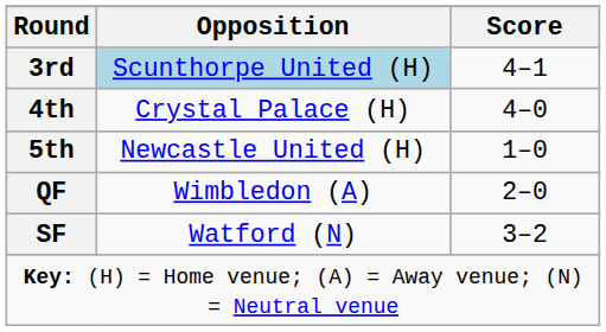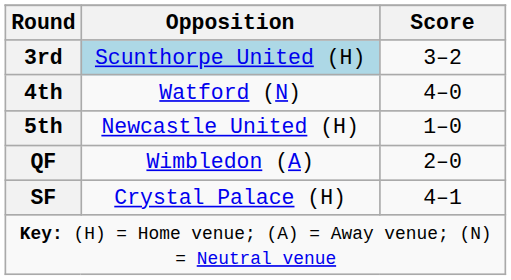 <table class="wikitable plainrowheaders" style="text-align:center;margin-left:1em;float:right">
 <tr>
 </tr>
 <tr>
 <th scope="col" style="width:25px">Round</th>
 <th scope="col" style="width:175px">Opposition</th>
 <th scope="col" style="width:70px">Score</th>
 </tr>
 <tr>
 <th scope=row style="text-align:center">3rd</th>
 <td style="background: lightblue;"><a href='#'>Scunthorpe United</a> (H)</td>
-<td>4–1</td>
+<td>3–2</td>
 </tr>
 <tr>
 <th scope=row style="text-align:center">4th</th>
-<td><a href='#'>Crystal Palace</a> (H)</td>
+<td><a href='#'>Watford</a> (<a href='#'>N</a>)</td>
 <td>4–0</td>
 </tr>
 <tr>
 <th scope=row style="text-align:center">5th</th>
 <td><a href='#'>Newcastle United</a> (H)</td>
 <td>1–0</td>
 </tr>
 <tr>
 <th scope=row style="text-align:center">QF</th>
 <td><a href='#'>Wimbledon</a> (<a href='#'>A</a>)</td>
 <td>2–0</td>
 </tr>
 <tr>
 <th scope=row style="text-align:center">SF</th>
-<td><a href='#'>Watford</a> (<a href='#'>N</a>)</td>
-<td>3–2</td>
+<td><a href='#'>Crystal Palace</a> (H)</td>
+<td>4–1</td>
 </tr>
 <tr>
 <td colspan="3"><small><strong>Key:</strong> (H) = Home venue; (A) = Away venue; (N) = <a href='#'>Neutral venue</a></small></td>
 </tr>
 </table>
